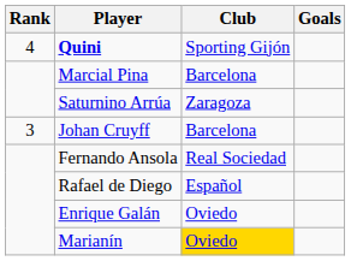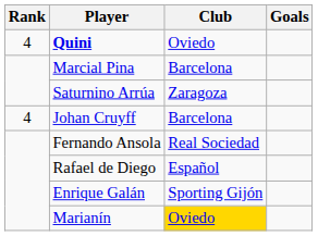 <table class="wikitable">
 <tr>
 <th>Rank</th>
 <th>Player</th>
 <th>Club</th>
 <th>Goals</th>
 </tr>
 <tr>
 <td align="center">4</td>
 <td> <strong><a href='#'>Quini</a></strong></td>
-<td><a href='#'>Sporting Gijón</a></td>
+<td><a href='#'>Oviedo</a></td>
 <td></td>
 </tr>
 <tr>
 <td rowspan="2"></td>
 <td> <a href='#'>Marcial Pina</a></td>
 <td><a href='#'>Barcelona</a></td>
 <td></td>
 </tr>
 <tr>
 <td> <a href='#'>Saturnino Arrúa</a></td>
 <td><a href='#'>Zaragoza</a></td>
 <td></td>
 </tr>
 <tr>
-<td align="center">3</td>
+<td align="center">4</td>
 <td> <a href='#'>Johan Cruyff</a></td>
 <td><a href='#'>Barcelona</a></td>
 <td></td>
 </tr>
 <tr>
 <td rowspan="4"></td>
 <td> Fernando Ansola</td>
 <td><a href='#'>Real Sociedad</a></td>
 <td></td>
 </tr>
 <tr>
 <td> Rafael de Diego</td>
 <td><a href='#'>Español</a></td>
 <td></td>
 </tr>
 <tr>
 <td> <a href='#'>Enrique Galán</a></td>
-<td><a href='#'>Oviedo</a></td>
+<td><a href='#'>Sporting Gijón</a></td>
 <td></td>
 </tr>
 <tr>
 <td> <a href='#'>Marianín</a></td>
 <td style="background: gold;"><a href='#'>Oviedo</a></td>
 <td></td>
 </tr>
 </table>
